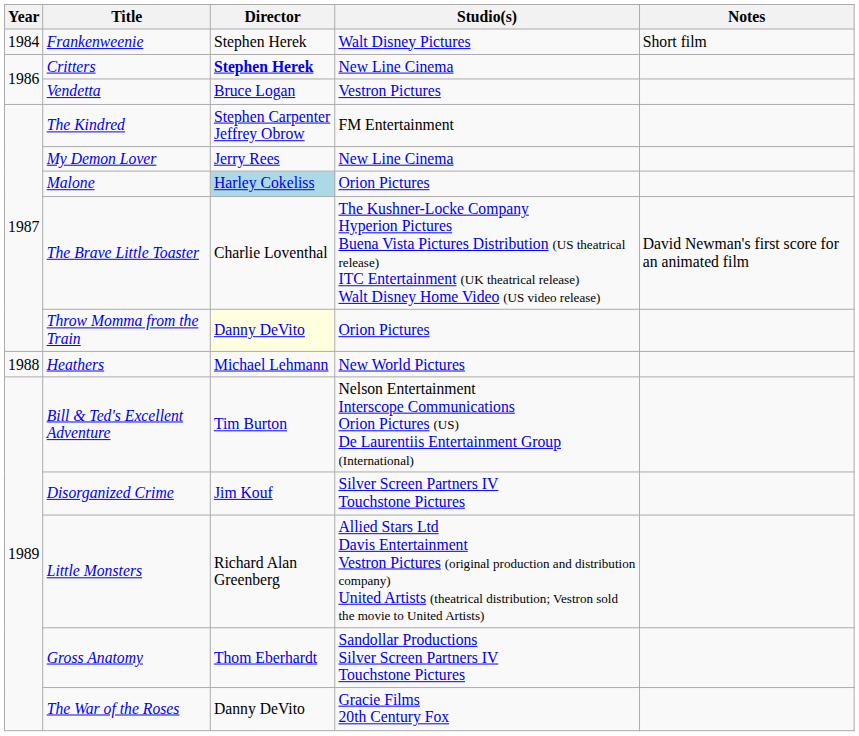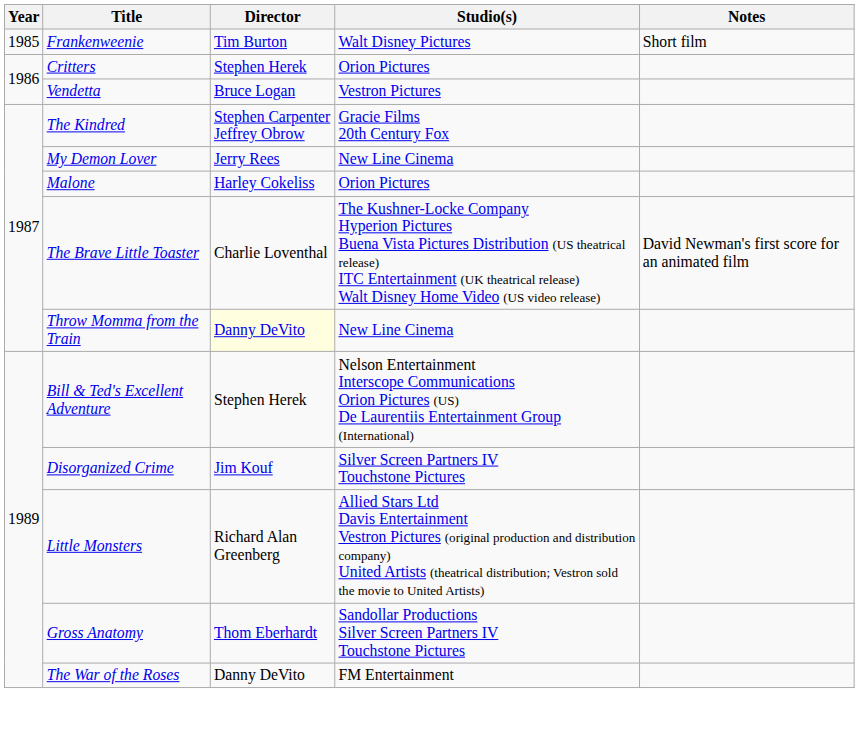 <table class="wikitable sortable">
 <tr>
 <th>Year</th>
 <th>Title</th>
 <th>Director</th>
 <th>Studio(s)</th>
 <th>Notes</th>
 </tr>
 <tr>
-<td>1984</td>
+<td>1985</td>
 <td><em><a href='#'>Frankenweenie</a></em></td>
-<td>Stephen Herek</td>
+<td><a href='#'>Tim Burton</a></td>
 <td><a href='#'>Walt Disney Pictures</a></td>
 <td>Short film</td>
 </tr>
 <tr>
 <td rowspan=2>1986</td>
 <td><em><a href='#'>Critters</a></em></td>
-<td><strong><a href='#'>Stephen Herek</a></strong></td>
-<td><a href='#'>New Line Cinema</a></td>
+<td><a href='#'>Stephen Herek</a></td>
+<td><a href='#'>Orion Pictures</a></td>
 <td></td>
 </tr>
 <tr>
 <td><em><a href='#'>Vendetta</a></em></td>
 <td><a href='#'>Bruce Logan</a></td>
 <td><a href='#'>Vestron Pictures</a></td>
 <td></td>
 </tr>
 <tr>
 <td rowspan=5>1987</td>
 <td><em><a href='#'>The Kindred</a></em></td>
 <td><a href='#'>Stephen Carpenter</a><br><a href='#'>Jeffrey Obrow</a></td>
-<td>FM Entertainment</td>
+<td><a href='#'>Gracie Films</a><br><a href='#'>20th Century Fox</a></td>
 <td></td>
 </tr>
 <tr>
 <td><em><a href='#'>My Demon Lover</a></em></td>
 <td><a href='#'>Jerry Rees</a></td>
 <td><a href='#'>New Line Cinema</a></td>
 <td></td>
 </tr>
 <tr>
 <td><em><a href='#'>Malone</a></em></td>
-<td style="background: lightblue;"><a href='#'>Harley Cokeliss</a></td>
+<td><a href='#'>Harley Cokeliss</a></td>
 <td><a href='#'>Orion Pictures</a></td>
 <td></td>
 </tr>
 <tr>
 <td><em><a href='#'>The Brave Little Toaster</a></em></td>
 <td>Charlie Loventhal</td>
 <td><a href='#'>The Kushner-Locke Company</a><br><a href='#'>Hyperion Pictures</a><br><a href='#'>Buena Vista Pictures Distribution</a> <small>(US theatrical release)</small><br><a href='#'>ITC Entertainment</a> <small>(UK theatrical release)</small><br><a href='#'>Walt Disney Home Video</a> <small>(US video release)</small></td>
 <td>David Newman's first score for an animated film</td>
 </tr>
 <tr>
 <td><em><a href='#'>Throw Momma from the Train</a></em></td>
 <td style="background: lightyellow;"><a href='#'>Danny DeVito</a></td>
-<td><a href='#'>Orion Pictures</a></td>
-<td></td>
-</tr>
-<tr>
-<td>1988</td>
-<td><em><a href='#'>Heathers</a></em></td>
-<td><a href='#'>Michael Lehmann</a></td>
-<td><a href='#'>New World Pictures</a></td>
+<td><a href='#'>New Line Cinema</a></td>
 <td></td>
 </tr>
 <tr>
 <td rowspan=5>1989</td>
 <td><em><a href='#'>Bill & Ted's Excellent Adventure</a></em></td>
-<td><a href='#'>Tim Burton</a></td>
+<td>Stephen Herek</td>
 <td>Nelson Entertainment<br><a href='#'>Interscope Communications</a><br><a href='#'>Orion Pictures</a> <small>(US)</small><br><a href='#'>De Laurentiis Entertainment Group</a> <small>(International)</small></td>
 <td></td>
 </tr>
 <tr>
 <td><em><a href='#'>Disorganized Crime</a></em></td>
 <td><a href='#'>Jim Kouf</a></td>
 <td><a href='#'>Silver Screen Partners IV</a><br><a href='#'>Touchstone Pictures</a></td>
 <td></td>
 </tr>
 <tr>
 <td><em><a href='#'>Little Monsters</a></em></td>
 <td>Richard Alan Greenberg</td>
 <td><a href='#'>Allied Stars Ltd</a><br><a href='#'>Davis Entertainment</a><br><a href='#'>Vestron Pictures</a> <small>(original production and distribution company)</small><br><a href='#'>United Artists</a> <small>(theatrical distribution; Vestron sold the movie to United Artists)</small></td>
 <td></td>
 </tr>
 <tr>
 <td><em><a href='#'>Gross Anatomy</a></em></td>
 <td><a href='#'>Thom Eberhardt</a></td>
 <td><a href='#'>Sandollar Productions</a><br><a href='#'>Silver Screen Partners IV</a><br><a href='#'>Touchstone Pictures</a></td>
 <td></td>
 </tr>
 <tr>
 <td><em><a href='#'>The War of the Roses</a></em></td>
 <td>Danny DeVito</td>
-<td><a href='#'>Gracie Films</a><br><a href='#'>20th Century Fox</a></td>
+<td>FM Entertainment</td>
 <td></td>
 </tr>
 </table>
